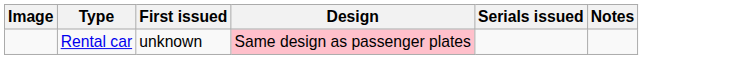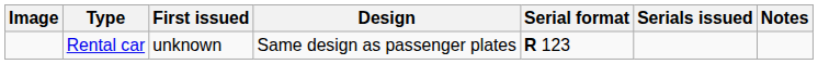 <table class="wikitable">
 <tr>
 <th>Image</th>
 <th>Type</th>
 <th>First issued</th>
 <th>Design</th>
+<th>Serial format</th>
 <th>Serials issued</th>
 <th>Notes</th>
 </tr>
 <tr>
 <td></td>
 <td><a href='#'>Rental car</a></td>
 <td>unknown</td>
-<td style="background: pink;">Same design as passenger plates</td>
+<td>Same design as passenger plates</td>
+<td><strong>R</strong> 123</td>
 <td></td>
 <td></td>
 </tr>
 </table>
